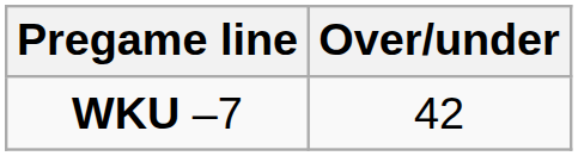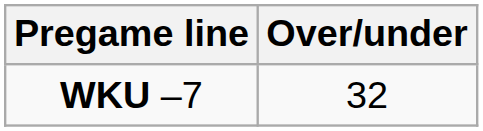 <table class="wikitable">
 <tr align="center">
 <th style=>Pregame line</th>
 <th style=>Over/under</th>
 </tr>
 <tr align="center">
 <td><strong>WKU</strong> –7</td>
-<td>42</td>
+<td>32</td>
 </tr>
 </table>
